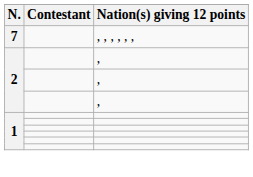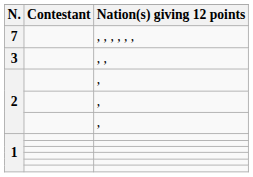 <table class="wikitable plainrowheaders">
 <tr>
 </tr>
 <tr>
 <th scope="col">N.</th>
 <th scope="col">Contestant</th>
 <th scope="col">Nation(s) giving 12 points</th>
 </tr>
 <tr>
 <th scope="row">7</th>
 <td></td>
 <td>, , , , <strong></strong>, , </td>
+</tr>
+<tr>
+<th scope="row">3</th>
+<td></td>
+<td>, , </td>
 </tr>
 <tr>
 <th scope="row" rowspan="3">2</th>
 <td></td>
 <td>, </td>
 </tr>
 <tr>
 <td></td>
 <td>, </td>
 </tr>
 <tr>
 <td></td>
 <td><strong></strong>, </td>
 </tr>
 <tr>
 <th scope="row" rowspan="6">1</th>
 <td></td>
 <td></td>
 </tr>
 <tr>
 <td></td>
 <td><strong></strong></td>
 </tr>
 <tr>
 <td></td>
 <td></td>
 </tr>
 <tr>
 <td></td>
 <td></td>
 </tr>
 <tr>
 <td></td>
 <td></td>
 </tr>
 <tr>
 <td></td>
 <td></td>
 </tr>
 </table>
